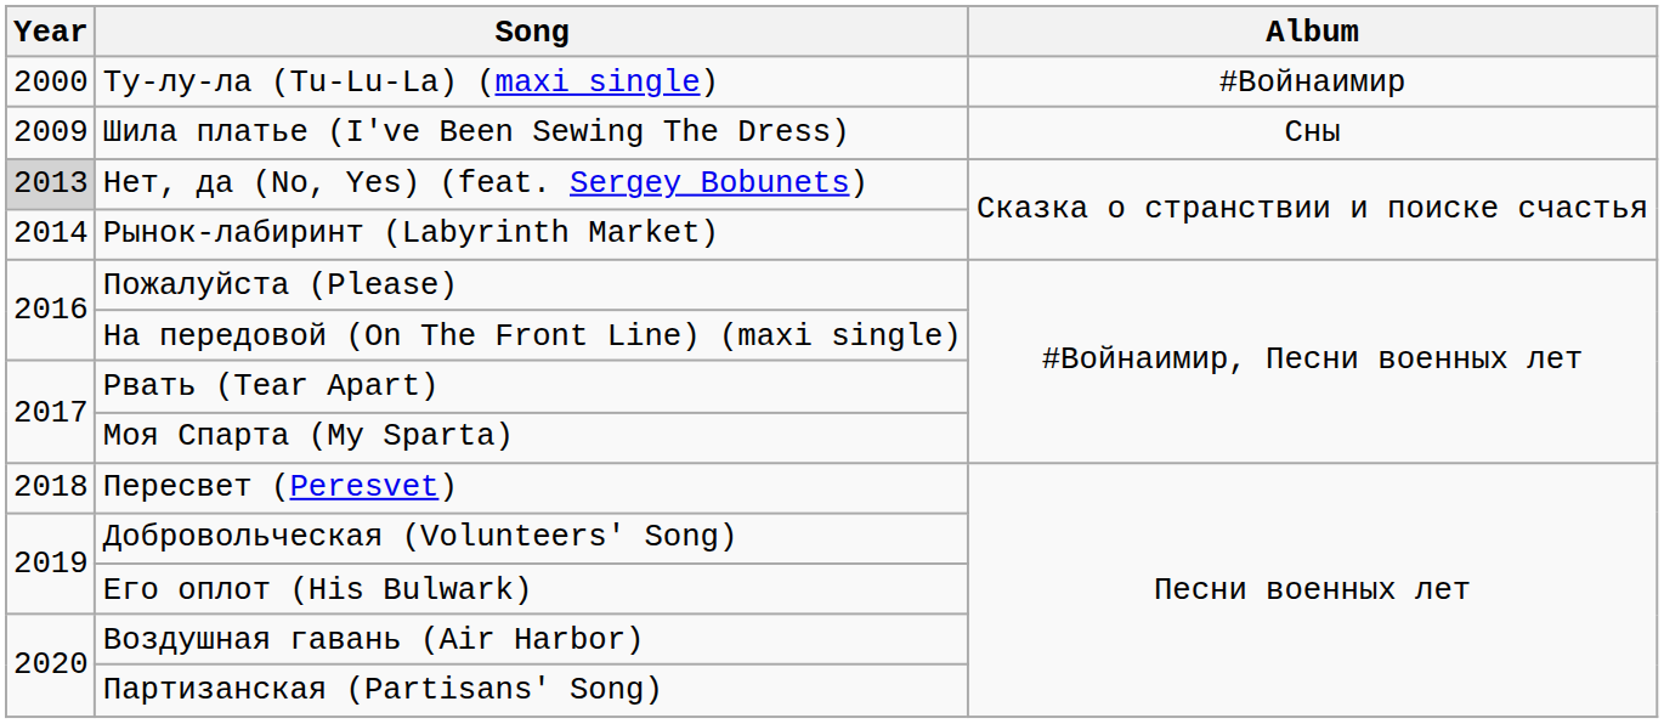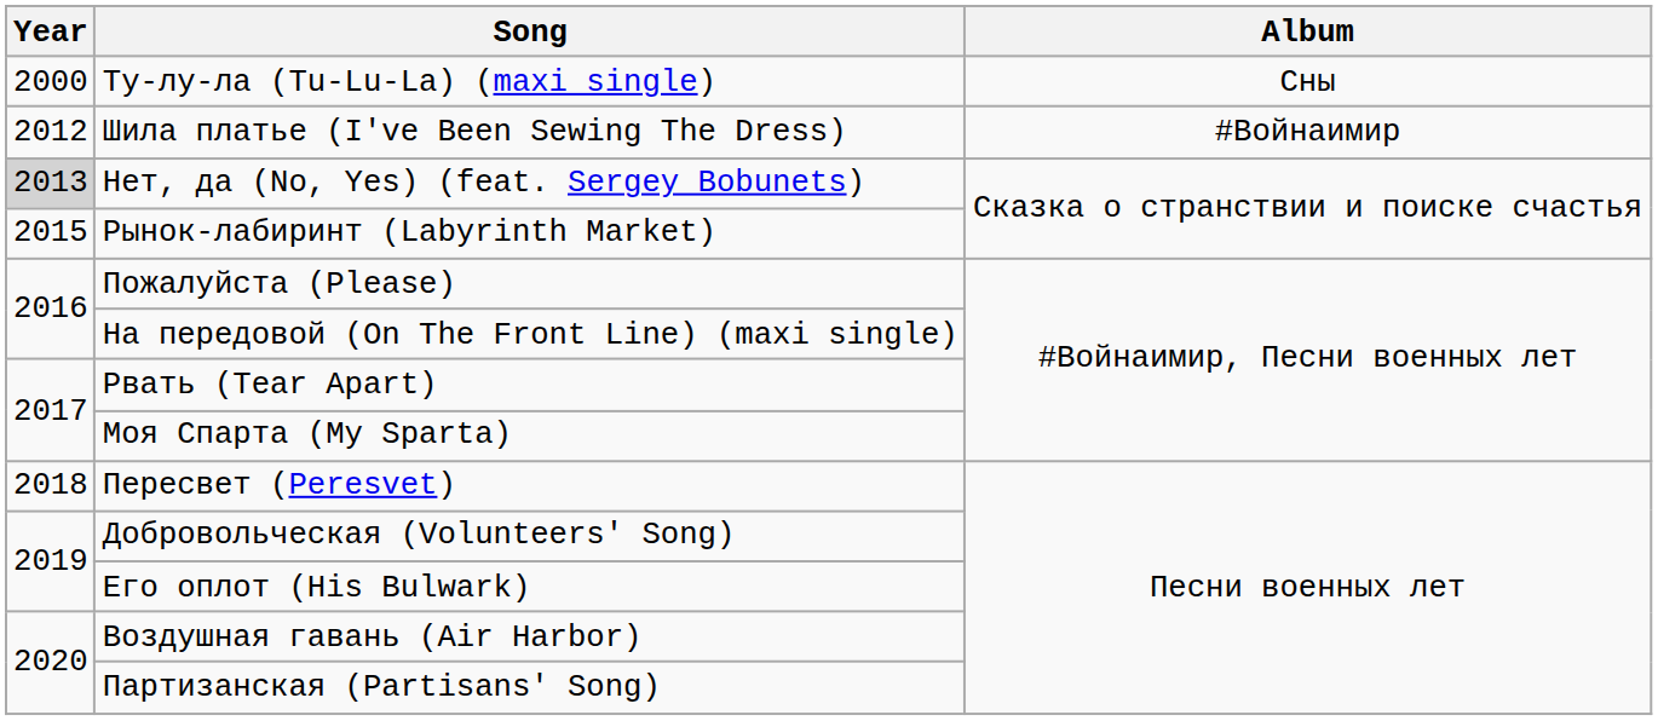 <table class="wikitable">
 <tr>
 <th align="center" valign="top">Year</th>
 <th align="left" valign="top">Song</th>
 <th align="left" valign="top">Album</th>
 </tr>
 <tr>
 <td>2000</td>
 <td>Ту-лу-ла (Tu-Lu-La) (<a href='#'>maxi single</a>)</td>
-<td align="center" valign="center">#Войнаимир</td>
+<td align="center" valign="center">Сны</td>
 </tr>
 <tr>
-<td>2009</td>
+<td>2012</td>
 <td>Шила платье (I've Been Sewing The Dress)</td>
-<td align="center" valign="center">Сны</td>
+<td align="center" valign="center">#Войнаимир</td>
 </tr>
 <tr>
 <td style="background: lightgrey;">2013</td>
 <td>Нет, да (No, Yes) (feat. <a href='#'>Sergey Bobunets</a>)</td>
 <td rowspan="2" align="center" valign="center">Сказка о странствии и поиске счастья</td>
 </tr>
 <tr>
-<td>2014</td>
+<td>2015</td>
 <td>Рынок-лабиринт (Labyrinth Market)</td>
 </tr>
 <tr>
 <td rowspan="2" align="center" valign="center">2016</td>
 <td>Пожалуйста (Please)</td>
 <td rowspan="4" align="center" valign="center">#Войнаимир, Песни военных лет</td>
 </tr>
 <tr>
 <td>На передовой (On The Front Line) (maxi single)</td>
 </tr>
 <tr>
 <td rowspan="2" align="center" valign="center">2017</td>
 <td>Рвать (Tear Apart)</td>
 </tr>
 <tr>
 <td>Моя Спарта (My Sparta)</td>
 </tr>
 <tr>
 <td>2018</td>
 <td>Пересвет (<a href='#'>Peresvet</a>)</td>
 <td rowspan="5" align="center" valign="center">Песни военных лет</td>
 </tr>
 <tr>
 <td rowspan="2" align="center" valign="center">2019</td>
 <td>Добровольческая (Volunteers' Song)</td>
 </tr>
 <tr>
 <td>Его оплот (His Bulwark)</td>
 </tr>
 <tr>
 <td rowspan="2" align="center" valign="center">2020</td>
 <td>Воздушная гавань (Air Harbor)</td>
 </tr>
 <tr>
 <td>Партизанская (Partisans' Song)</td>
 </tr>
 </table>
